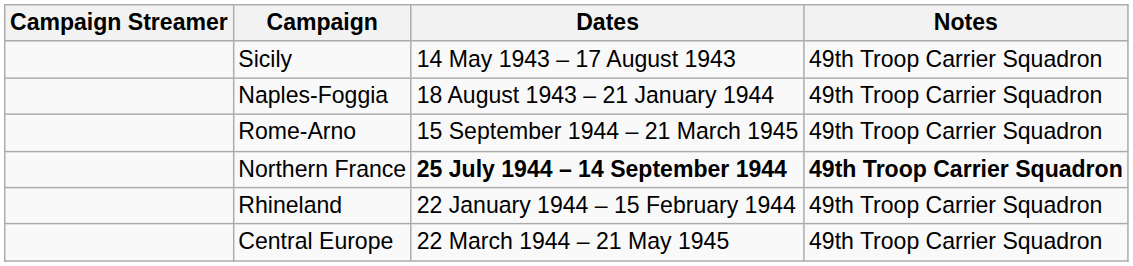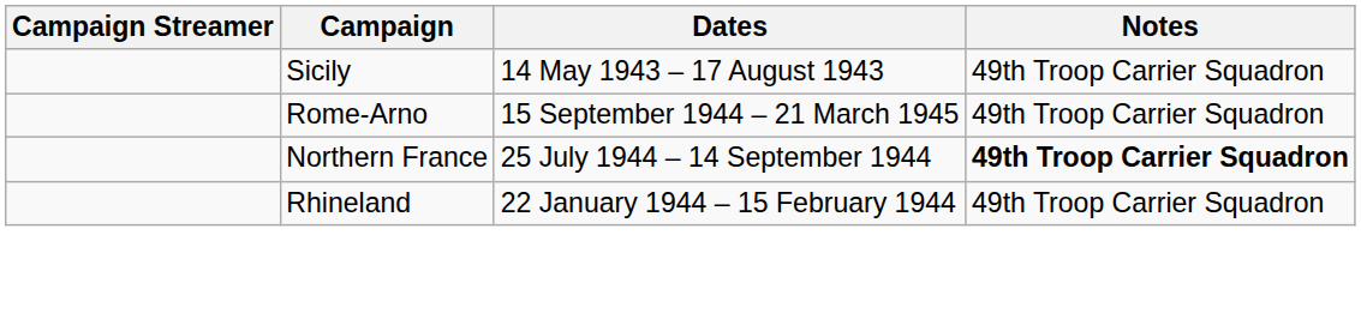 <table class="wikitable">
 <tr style="background:#efefef;">
 <th>Campaign Streamer</th>
 <th>Campaign</th>
 <th>Dates</th>
 <th>Notes</th>
 </tr>
 <tr>
 <td></td>
 <td>Sicily</td>
 <td>14 May 1943 – 17 August 1943</td>
 <td>49th Troop Carrier Squadron</td>
 </tr>
 <tr>
 <td></td>
-<td>Naples-Foggia</td>
-<td>18 August 1943 – 21 January 1944</td>
-<td>49th Troop Carrier Squadron</td>
-</tr>
-<tr>
-<td></td>
 <td>Rome-Arno</td>
 <td>15 September 1944 – 21 March 1945</td>
 <td>49th Troop Carrier Squadron</td>
 </tr>
 <tr>
 <td></td>
 <td>Northern France</td>
-<td><strong>25 July 1944 – 14 September 1944</strong></td>
+<td>25 July 1944 – 14 September 1944</td>
 <td><strong>49th Troop Carrier Squadron</strong></td>
 </tr>
 <tr>
 <td></td>
 <td>Rhineland</td>
 <td>22 January 1944 – 15 February 1944</td>
 <td>49th Troop Carrier Squadron</td>
 </tr>
-<tr>
-<td></td>
-<td>Central Europe</td>
-<td>22 March 1944 – 21 May 1945</td>
-<td>49th Troop Carrier Squadron</td>
-</tr>
 </table>
